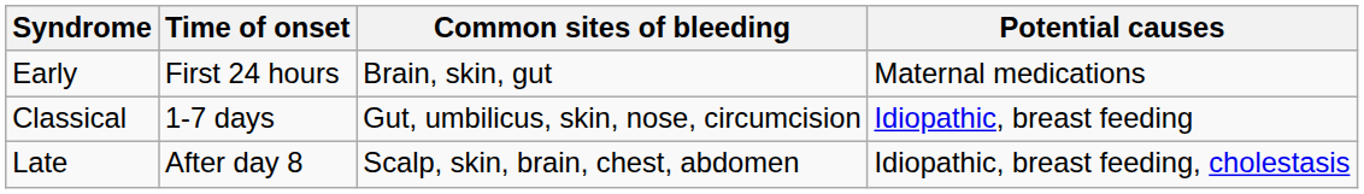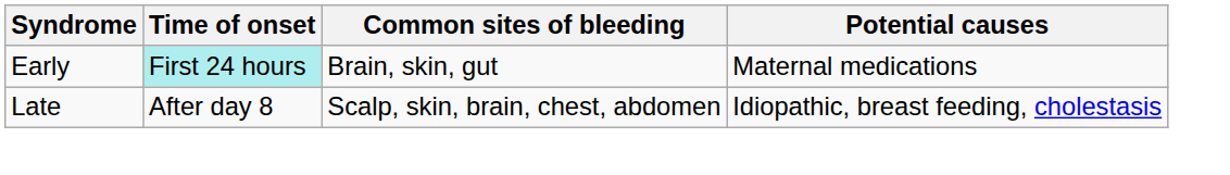 <table class="wikitable">
 <tr>
 <th>Syndrome</th>
 <th>Time of onset</th>
 <th>Common sites of bleeding</th>
 <th>Potential causes</th>
 </tr>
 <tr>
 <td>Early</td>
-<td>First 24 hours</td>
+<td style="background: paleturquoise;">First 24 hours</td>
 <td>Brain, skin, gut</td>
 <td>Maternal medications</td>
-</tr>
-<tr>
-<td>Classical</td>
-<td>1-7 days</td>
-<td>Gut, umbilicus, skin, nose, circumcision</td>
-<td><a href='#'>Idiopathic</a>, breast feeding</td>
 </tr>
 <tr>
 <td>Late</td>
 <td>After day 8</td>
 <td>Scalp, skin, brain, chest, abdomen</td>
 <td>Idiopathic, breast feeding, <a href='#'>cholestasis</a></td>
 </tr>
 </table>
